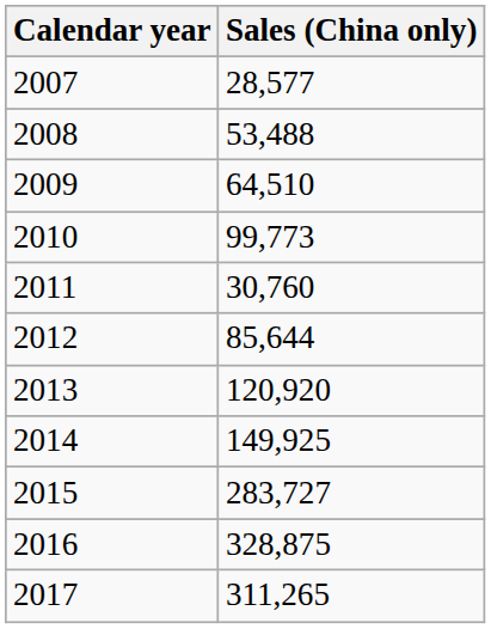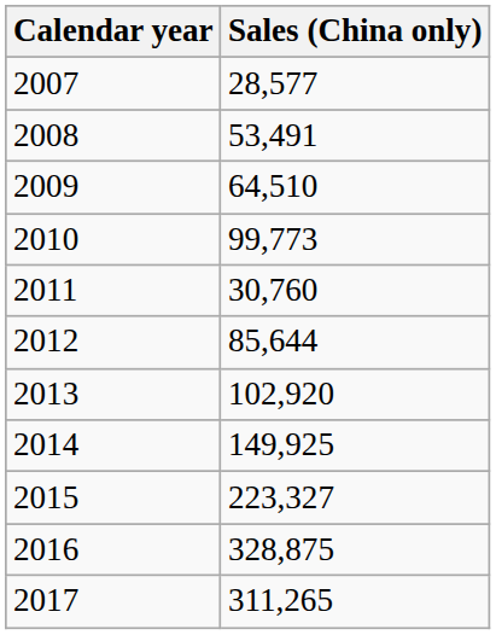 <table class="wikitable">
 <tr>
 <th>Calendar year</th>
 <th>Sales (China only)</th>
 </tr>
 <tr>
 <td>2007</td>
 <td>28,577</td>
 </tr>
 <tr>
 <td>2008</td>
-<td>53,488</td>
+<td>53,491</td>
 </tr>
 <tr>
 <td>2009</td>
 <td>64,510</td>
 </tr>
 <tr>
 <td>2010</td>
 <td>99,773</td>
 </tr>
 <tr>
 <td>2011</td>
 <td>30,760</td>
 </tr>
 <tr>
 <td>2012</td>
 <td>85,644</td>
 </tr>
 <tr>
 <td>2013</td>
-<td>120,920</td>
+<td>102,920</td>
 </tr>
 <tr>
 <td>2014</td>
 <td>149,925</td>
 </tr>
 <tr>
 <td>2015</td>
-<td>283,727</td>
+<td>223,327</td>
 </tr>
 <tr>
 <td>2016</td>
 <td>328,875</td>
 </tr>
 <tr>
 <td>2017</td>
 <td>311,265</td>
 </tr>
 </table>
